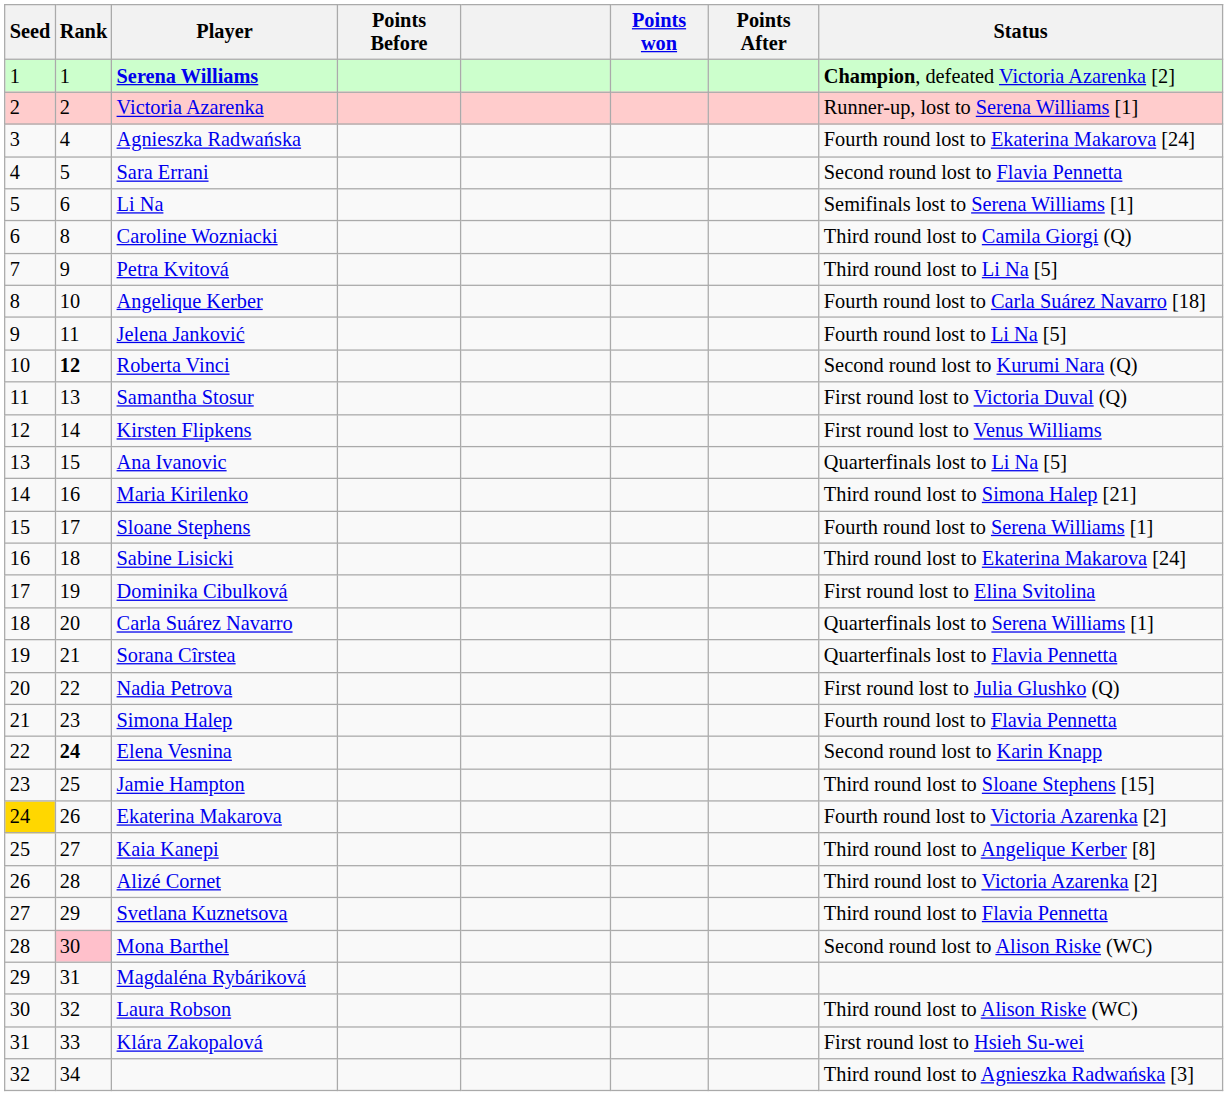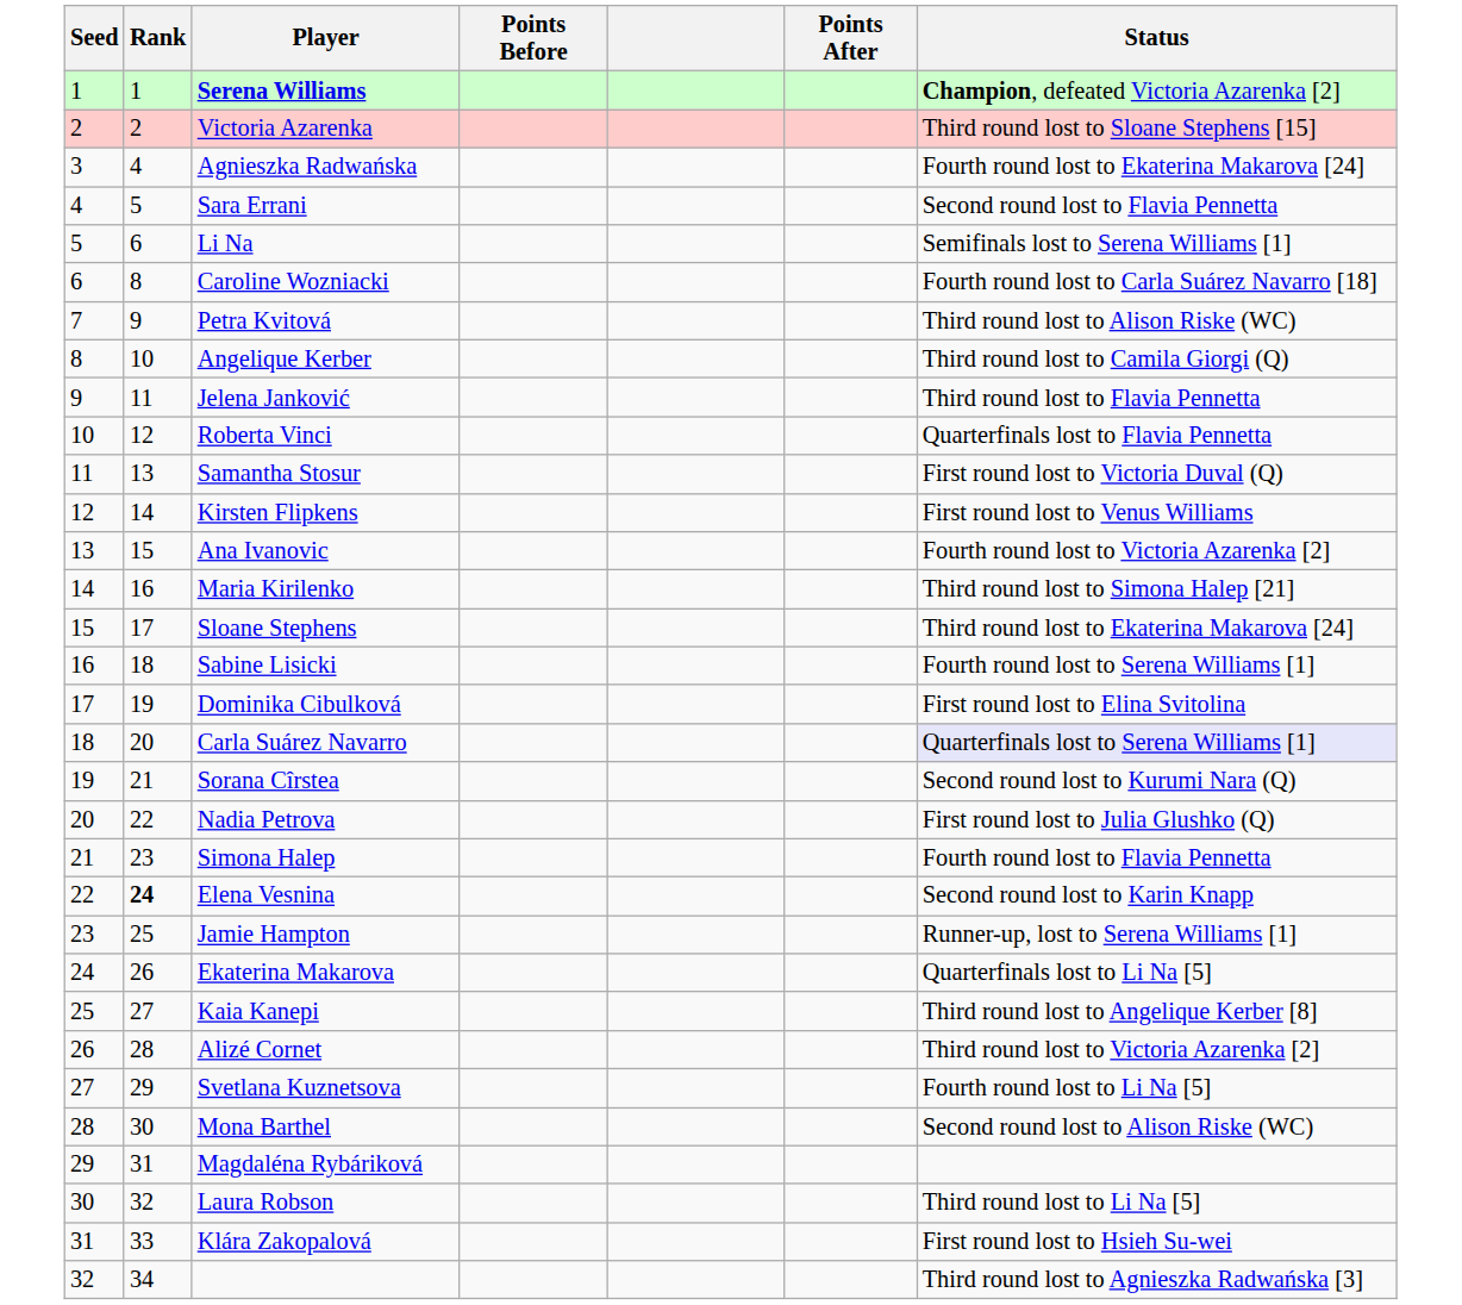 <table class="wikitable sortable" style="margin:1em auto;">
 <tr>
 <th style="width:30px;">Seed</th>
 <th style="width:30px;">Rank</th>
 <th style="width:170px;">Player</th>
 <th style="width:90px;">Points Before</th>
 <th style="width:110px;"></th>
-<th style="width:70px;"><a href='#'>Points won</a></th>
 <th style="width:80px;">Points After</th>
 <th style="width:310px;">Status</th>
 </tr>
 <tr bgcolor="ccffcc">
 <td>1</td>
 <td>1</td>
 <td> <strong><a href='#'>Serena Williams</a></strong></td>
-<td></td>
 <td></td>
 <td></td>
 <td></td>
 <td><strong>Champion</strong>, defeated  <a href='#'>Victoria Azarenka</a> [2]</td>
 </tr>
 <tr bgcolor="ffcccc">
 <td>2</td>
 <td>2</td>
 <td> <a href='#'>Victoria Azarenka</a></td>
 <td></td>
 <td></td>
 <td></td>
-<td></td>
-<td>Runner-up, lost to  <a href='#'>Serena Williams</a> [1]</td>
+<td>Third round lost to  <a href='#'>Sloane Stephens</a> [15]</td>
 </tr>
 <tr>
 <td>3</td>
 <td>4</td>
 <td> <a href='#'>Agnieszka Radwańska</a></td>
-<td></td>
 <td></td>
 <td></td>
 <td></td>
 <td>Fourth round lost to  <a href='#'>Ekaterina Makarova</a> [24]</td>
 </tr>
 <tr>
 <td>4</td>
 <td>5</td>
 <td> <a href='#'>Sara Errani</a></td>
 <td></td>
 <td></td>
 <td></td>
-<td></td>
 <td>Second round lost to  <a href='#'>Flavia Pennetta</a></td>
 </tr>
 <tr>
 <td>5</td>
 <td>6</td>
 <td> <a href='#'>Li Na</a></td>
-<td></td>
 <td></td>
 <td></td>
 <td></td>
 <td>Semifinals lost to  <a href='#'>Serena Williams</a> [1]</td>
 </tr>
 <tr>
 <td>6</td>
 <td>8</td>
 <td> <a href='#'>Caroline Wozniacki</a></td>
 <td></td>
 <td></td>
 <td></td>
-<td></td>
-<td>Third round lost to  <a href='#'>Camila Giorgi</a> (Q)</td>
+<td>Fourth round lost to  <a href='#'>Carla Suárez Navarro</a> [18]</td>
 </tr>
 <tr>
 <td>7</td>
 <td>9</td>
 <td> <a href='#'>Petra Kvitová</a></td>
 <td></td>
 <td></td>
 <td></td>
-<td></td>
-<td>Third round lost to  <a href='#'>Li Na</a> [5]</td>
+<td>Third round lost to  <a href='#'>Alison Riske</a> (WC)</td>
 </tr>
 <tr>
 <td>8</td>
 <td>10</td>
 <td> <a href='#'>Angelique Kerber</a></td>
 <td></td>
 <td></td>
 <td></td>
-<td></td>
-<td>Fourth round lost to  <a href='#'>Carla Suárez Navarro</a> [18]</td>
+<td>Third round lost to  <a href='#'>Camila Giorgi</a> (Q)</td>
 </tr>
 <tr>
 <td>9</td>
 <td>11</td>
 <td> <a href='#'>Jelena Janković</a></td>
 <td></td>
 <td></td>
 <td></td>
-<td></td>
-<td>Fourth round lost to  <a href='#'>Li Na</a> [5]</td>
+<td>Third round lost to  <a href='#'>Flavia Pennetta</a></td>
 </tr>
 <tr>
 <td>10</td>
-<td><strong>12</strong></td>
+<td>12</td>
 <td> <a href='#'>Roberta Vinci</a></td>
 <td></td>
 <td></td>
 <td></td>
-<td></td>
-<td>Second round lost to  <a href='#'>Kurumi Nara</a> (Q)</td>
+<td>Quarterfinals lost to  <a href='#'>Flavia Pennetta</a></td>
 </tr>
 <tr>
 <td>11</td>
 <td>13</td>
 <td> <a href='#'>Samantha Stosur</a></td>
-<td></td>
 <td></td>
 <td></td>
 <td></td>
 <td>First round lost to  <a href='#'>Victoria Duval</a> (Q)</td>
 </tr>
 <tr>
 <td>12</td>
 <td>14</td>
 <td> <a href='#'>Kirsten Flipkens</a></td>
 <td></td>
 <td></td>
 <td></td>
-<td></td>
 <td>First round lost to  <a href='#'>Venus Williams</a></td>
 </tr>
 <tr>
 <td>13</td>
 <td>15</td>
 <td> <a href='#'>Ana Ivanovic</a></td>
 <td></td>
 <td></td>
 <td></td>
-<td></td>
-<td>Quarterfinals lost to  <a href='#'>Li Na</a> [5]</td>
+<td>Fourth round lost to  <a href='#'>Victoria Azarenka</a> [2]</td>
 </tr>
 <tr>
 <td>14</td>
 <td>16</td>
 <td> <a href='#'>Maria Kirilenko</a></td>
-<td></td>
 <td></td>
 <td></td>
 <td></td>
 <td>Third round lost to  <a href='#'>Simona Halep</a> [21]</td>
 </tr>
 <tr>
 <td>15</td>
 <td>17</td>
 <td> <a href='#'>Sloane Stephens</a></td>
 <td></td>
 <td></td>
 <td></td>
-<td></td>
-<td>Fourth round lost to  <a href='#'>Serena Williams</a> [1]</td>
+<td>Third round lost to  <a href='#'>Ekaterina Makarova</a> [24]</td>
 </tr>
 <tr>
 <td>16</td>
 <td>18</td>
 <td> <a href='#'>Sabine Lisicki</a></td>
 <td></td>
 <td></td>
 <td></td>
-<td></td>
-<td>Third round lost to  <a href='#'>Ekaterina Makarova</a> [24]</td>
+<td>Fourth round lost to  <a href='#'>Serena Williams</a> [1]</td>
 </tr>
 <tr>
 <td>17</td>
 <td>19</td>
 <td> <a href='#'>Dominika Cibulková</a></td>
-<td></td>
 <td></td>
 <td></td>
 <td></td>
 <td>First round lost to  <a href='#'>Elina Svitolina</a></td>
 </tr>
 <tr>
 <td>18</td>
 <td>20</td>
 <td> <a href='#'>Carla Suárez Navarro</a></td>
 <td></td>
 <td></td>
 <td></td>
-<td></td>
-<td>Quarterfinals lost to  <a href='#'>Serena Williams</a> [1]</td>
+<td style="background: lavender;">Quarterfinals lost to  <a href='#'>Serena Williams</a> [1]</td>
 </tr>
 <tr>
 <td>19</td>
 <td>21</td>
 <td> <a href='#'>Sorana Cîrstea</a></td>
 <td></td>
 <td></td>
 <td></td>
-<td></td>
-<td>Quarterfinals lost to  <a href='#'>Flavia Pennetta</a></td>
+<td>Second round lost to  <a href='#'>Kurumi Nara</a> (Q)</td>
 </tr>
 <tr>
 <td>20</td>
 <td>22</td>
 <td> <a href='#'>Nadia Petrova</a></td>
-<td></td>
 <td></td>
 <td></td>
 <td></td>
 <td>First round lost to  <a href='#'>Julia Glushko</a> (Q)</td>
 </tr>
 <tr>
 <td>21</td>
 <td>23</td>
 <td> <a href='#'>Simona Halep</a></td>
 <td></td>
 <td></td>
 <td></td>
-<td></td>
 <td>Fourth round lost to  <a href='#'>Flavia Pennetta</a></td>
 </tr>
 <tr>
 <td>22</td>
 <td><strong>24</strong></td>
 <td> <a href='#'>Elena Vesnina</a></td>
-<td></td>
 <td></td>
 <td></td>
 <td></td>
 <td>Second round lost to  <a href='#'>Karin Knapp</a></td>
 </tr>
 <tr>
 <td>23</td>
 <td>25</td>
 <td> <a href='#'>Jamie Hampton</a></td>
 <td></td>
 <td></td>
 <td></td>
-<td></td>
-<td>Third round lost to  <a href='#'>Sloane Stephens</a> [15]</td>
+<td>Runner-up, lost to  <a href='#'>Serena Williams</a> [1]</td>
 </tr>
 <tr>
-<td style="background: gold;">24</td>
+<td>24</td>
 <td>26</td>
 <td> <a href='#'>Ekaterina Makarova</a></td>
 <td></td>
 <td></td>
 <td></td>
-<td></td>
-<td>Fourth round lost to  <a href='#'>Victoria Azarenka</a> [2]</td>
+<td>Quarterfinals lost to  <a href='#'>Li Na</a> [5]</td>
 </tr>
 <tr>
 <td>25</td>
 <td>27</td>
 <td> <a href='#'>Kaia Kanepi</a></td>
-<td></td>
 <td></td>
 <td></td>
 <td></td>
 <td>Third round lost to  <a href='#'>Angelique Kerber</a> [8]</td>
 </tr>
 <tr>
 <td>26</td>
 <td>28</td>
 <td> <a href='#'>Alizé Cornet</a></td>
 <td></td>
 <td></td>
 <td></td>
-<td></td>
 <td>Third round lost to  <a href='#'>Victoria Azarenka</a> [2]</td>
 </tr>
 <tr>
 <td>27</td>
 <td>29</td>
 <td> <a href='#'>Svetlana Kuznetsova</a></td>
 <td></td>
 <td></td>
 <td></td>
-<td></td>
-<td>Third round lost to  <a href='#'>Flavia Pennetta</a></td>
+<td>Fourth round lost to  <a href='#'>Li Na</a> [5]</td>
 </tr>
 <tr>
 <td>28</td>
-<td style="background: pink;">30</td>
+<td>30</td>
 <td> <a href='#'>Mona Barthel</a></td>
-<td></td>
 <td></td>
 <td></td>
 <td></td>
 <td>Second round lost to  <a href='#'>Alison Riske</a> (WC)</td>
 </tr>
 <tr>
 <td>29</td>
 <td>31</td>
 <td> <a href='#'>Magdaléna Rybáriková</a></td>
 <td></td>
 <td></td>
 <td></td>
 <td></td>
-<td></td>
 </tr>
 <tr>
 <td>30</td>
 <td>32</td>
 <td> <a href='#'>Laura Robson</a></td>
 <td></td>
 <td></td>
 <td></td>
-<td></td>
-<td>Third round lost to  <a href='#'>Alison Riske</a> (WC)</td>
+<td>Third round lost to  <a href='#'>Li Na</a> [5]</td>
 </tr>
 <tr>
 <td>31</td>
 <td>33</td>
 <td> <a href='#'>Klára Zakopalová</a></td>
-<td></td>
 <td></td>
 <td></td>
 <td></td>
 <td>First round lost to  <a href='#'>Hsieh Su-wei</a></td>
 </tr>
 <tr>
 <td>32</td>
 <td>34</td>
 <td></td>
 <td></td>
 <td></td>
 <td></td>
-<td></td>
 <td>Third round lost to  <a href='#'>Agnieszka Radwańska</a> [3]</td>
 </tr>
 </table>
